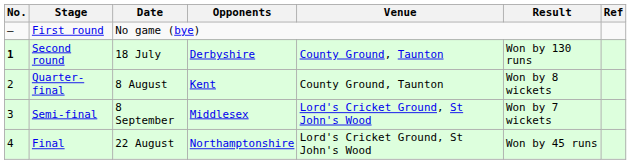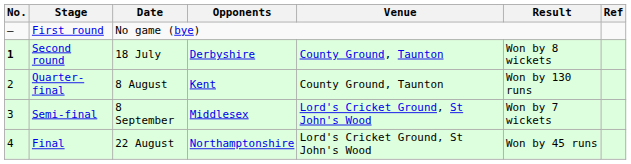 <table class="wikitable" width="80%" style="font-size: 95%">
 <tr bgcolor="#efefef">
 <th>No.</th>
 <th>Stage</th>
 <th>Date</th>
 <th>Opponents</th>
 <th>Venue</th>
 <th>Result</th>
 <th>Ref</th>
 </tr>
 <tr>
 <td>—</td>
 <td><a href='#'>First round</a></td>
 <td colspan=4>No game (<a href='#'>bye</a>)</td>
 <td></td>
 </tr>
 <tr bgcolor="#ddffdd">
 <td><strong>1</strong></td>
 <td><a href='#'>Second round</a></td>
 <td>18 July</td>
 <td><a href='#'>Derbyshire</a></td>
 <td><a href='#'>County Ground</a>, <a href='#'>Taunton</a></td>
-<td>Won by 130 runs</td>
+<td>Won by 8 wickets</td>
 <td></td>
 </tr>
 <tr bgcolor="#ddffdd">
 <td>2</td>
 <td><a href='#'>Quarter-final</a></td>
 <td>8 August</td>
 <td><a href='#'>Kent</a></td>
 <td>County Ground, Taunton</td>
-<td>Won by 8 wickets</td>
+<td>Won by 130 runs</td>
 <td></td>
 </tr>
 <tr bgcolor="#ddffdd">
 <td>3</td>
 <td><a href='#'>Semi-final</a></td>
 <td>8 September</td>
 <td><a href='#'>Middlesex</a></td>
 <td><a href='#'>Lord's Cricket Ground</a>, <a href='#'>St John's Wood</a></td>
 <td>Won by 7 wickets</td>
 <td></td>
 </tr>
 <tr bgcolor="#ddffdd">
 <td>4</td>
 <td><a href='#'>Final</a></td>
 <td>22 August</td>
 <td><a href='#'>Northamptonshire</a></td>
 <td>Lord's Cricket Ground, St John's Wood</td>
 <td>Won by 45 runs</td>
 <td></td>
 </tr>
 </table>
